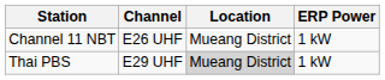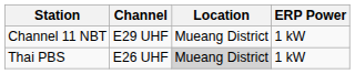 <table class="wikitable">
 <tr>
 <th>Station</th>
 <th>Channel</th>
 <th>Location</th>
 <th>ERP Power</th>
 </tr>
 <tr>
 <td>Channel 11 NBT</td>
-<td>E26 UHF</td>
+<td>E29 UHF</td>
 <td>Mueang District</td>
 <td>1 kW</td>
 </tr>
 <tr>
 <td>Thai PBS</td>
-<td>E29 UHF</td>
+<td>E26 UHF</td>
 <td style="background: lightgrey;">Mueang District</td>
 <td>1 kW</td>
 </tr>
 </table>
